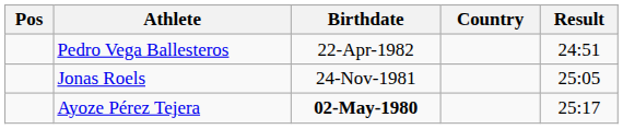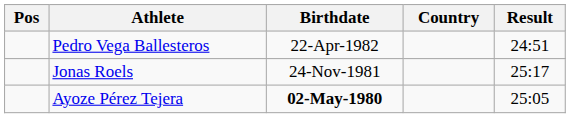 <table class="wikitable"  style="text-align:center; width:60%;">
 <tr>
 <th>Pos</th>
 <th>Athlete</th>
 <th>Birthdate</th>
 <th>Country</th>
 <th>Result</th>
 </tr>
 <tr>
 <td align=center></td>
 <td align=left><a href='#'>Pedro Vega Ballesteros</a></td>
 <td>22-Apr-1982</td>
 <td align=left></td>
 <td>24:51</td>
 </tr>
 <tr>
 <td align=center></td>
 <td align=left><a href='#'>Jonas Roels</a></td>
 <td>24-Nov-1981</td>
 <td align=left></td>
-<td>25:05</td>
+<td>25:17</td>
 </tr>
 <tr>
 <td align=center></td>
 <td align=left><a href='#'>Ayoze Pérez Tejera</a></td>
 <td><strong>02-May-1980</strong></td>
 <td align=left></td>
-<td>25:17</td>
+<td>25:05</td>
 </tr>
 </table>
